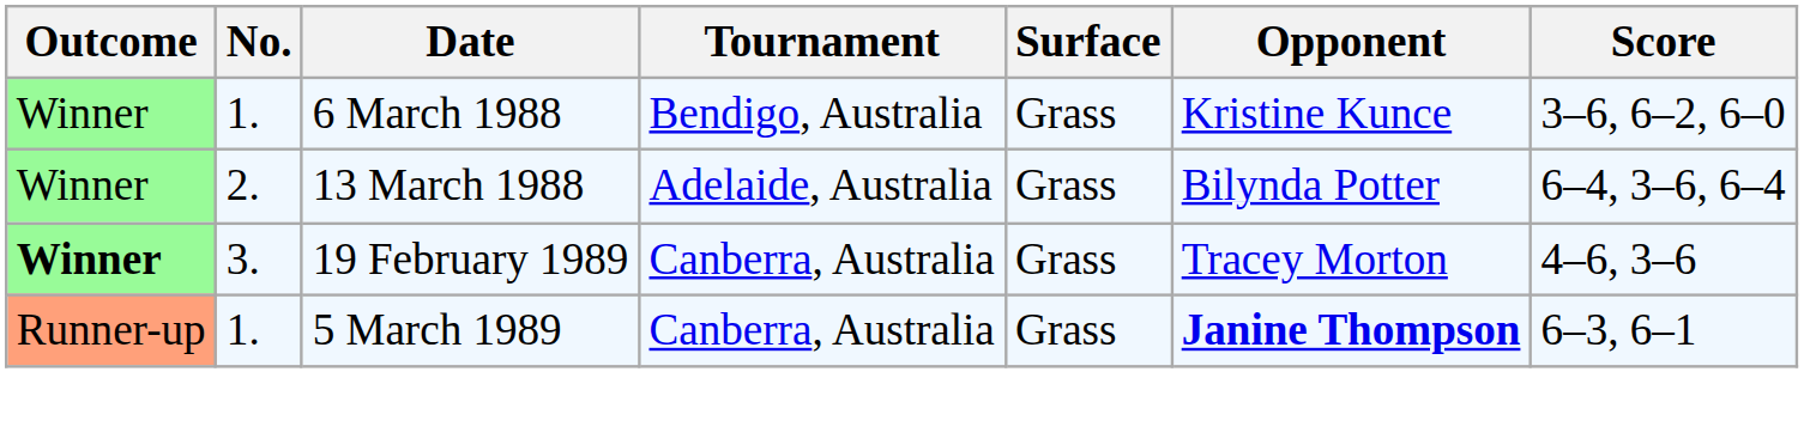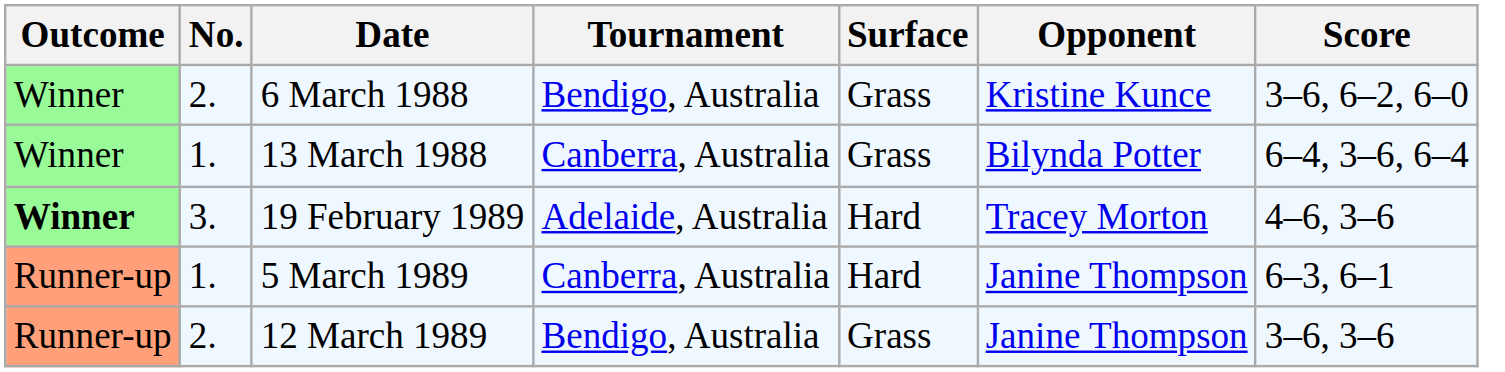 <table class="sortable wikitable" style=font-size:97%>
 <tr>
 <th>Outcome</th>
 <th>No.</th>
 <th>Date</th>
 <th>Tournament</th>
 <th>Surface</th>
 <th>Opponent</th>
 <th>Score</th>
 </tr>
 <tr bgcolor="#f0f8ff">
 <td style="background:#98fb98;">Winner</td>
-<td>1.</td>
+<td>2.</td>
 <td>6 March 1988</td>
 <td><a href='#'>Bendigo</a>, Australia</td>
 <td>Grass</td>
 <td> <a href='#'>Kristine Kunce</a></td>
 <td>3–6, 6–2, 6–0</td>
 </tr>
 <tr bgcolor="#f0f8ff">
 <td style="background:#98fb98;">Winner</td>
-<td>2.</td>
+<td>1.</td>
 <td>13 March 1988</td>
-<td><a href='#'>Adelaide</a>, Australia</td>
+<td><a href='#'>Canberra</a>, Australia</td>
 <td>Grass</td>
 <td> <a href='#'>Bilynda Potter</a></td>
 <td>6–4, 3–6, 6–4</td>
 </tr>
 <tr bgcolor="#f0f8ff">
 <td style="background:#98fb98;"><strong>Winner</strong></td>
 <td>3.</td>
 <td>19 February 1989</td>
-<td><a href='#'>Canberra</a>, Australia</td>
-<td>Grass</td>
+<td><a href='#'>Adelaide</a>, Australia</td>
+<td>Hard</td>
 <td> <a href='#'>Tracey Morton</a></td>
 <td>4–6, 3–6</td>
 </tr>
 <tr bgcolor="#f0f8ff">
 <td style="background:#ffa07a;">Runner-up</td>
 <td>1.</td>
 <td>5 March 1989</td>
 <td><a href='#'>Canberra</a>, Australia</td>
-<td>Grass</td>
-<td><strong> <a href='#'>Janine Thompson</a></strong></td>
+<td>Hard</td>
+<td> <a href='#'>Janine Thompson</a></td>
 <td>6–3, 6–1</td>
 </tr>
+<tr bgcolor="#f0f8ff">
+<td style="background:#ffa07a;">Runner-up</td>
+<td>2.</td>
+<td>12 March 1989</td>
+<td><a href='#'>Bendigo</a>, Australia</td>
+<td>Grass</td>
+<td> <a href='#'>Janine Thompson</a></td>
+<td>3–6, 3–6</td>
+</tr>
 </table>
